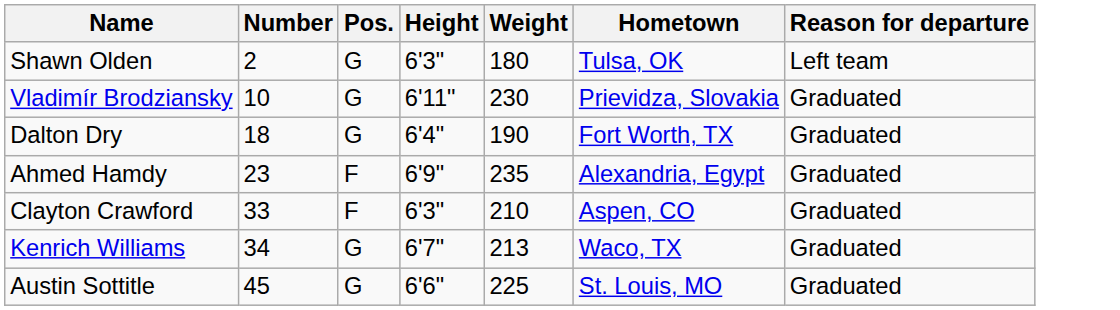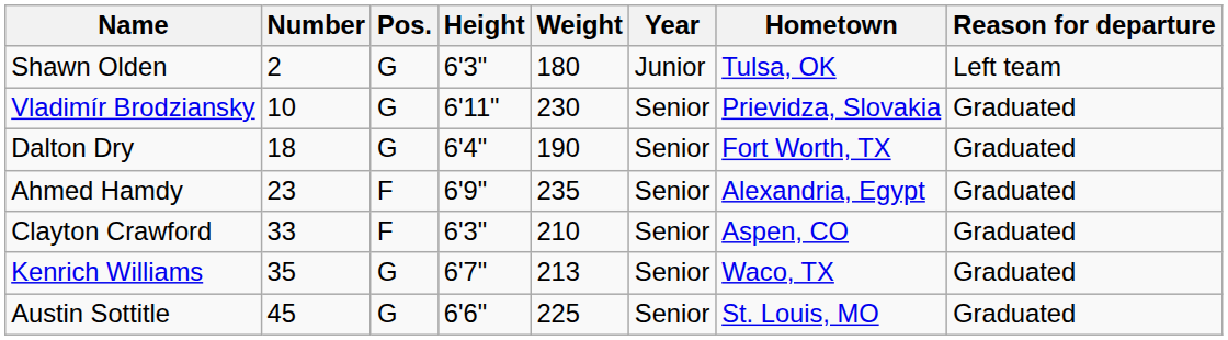 <table class="wikitable sortable" border="1">
 <tr>
 <th>Name</th>
 <th>Number</th>
 <th>Pos.</th>
 <th>Height</th>
 <th>Weight</th>
+<th>Year</th>
 <th>Hometown</th>
 <th class="unsortable">Reason for departure</th>
 </tr>
 <tr>
 <td>Shawn Olden</td>
 <td>2</td>
 <td>G</td>
 <td>6'3"</td>
 <td>180</td>
+<td>Junior</td>
 <td><a href='#'>Tulsa, OK</a></td>
 <td>Left team</td>
 </tr>
 <tr>
 <td><a href='#'>Vladimír Brodziansky</a></td>
 <td>10</td>
 <td>G</td>
 <td>6'11"</td>
 <td>230</td>
+<td>Senior</td>
 <td><a href='#'>Prievidza, Slovakia</a></td>
 <td>Graduated</td>
 </tr>
 <tr>
 <td>Dalton Dry</td>
 <td>18</td>
 <td>G</td>
 <td>6'4"</td>
 <td>190</td>
+<td>Senior</td>
 <td><a href='#'>Fort Worth, TX</a></td>
 <td>Graduated</td>
 </tr>
 <tr>
 <td>Ahmed Hamdy</td>
 <td>23</td>
 <td>F</td>
 <td>6'9"</td>
 <td>235</td>
+<td>Senior</td>
 <td><a href='#'>Alexandria, Egypt</a></td>
 <td>Graduated</td>
 </tr>
 <tr>
 <td>Clayton Crawford</td>
 <td>33</td>
 <td>F</td>
 <td>6'3"</td>
 <td>210</td>
+<td>Senior</td>
 <td><a href='#'>Aspen, CO</a></td>
 <td>Graduated</td>
 </tr>
 <tr>
 <td><a href='#'>Kenrich Williams</a></td>
-<td>34</td>
+<td>35</td>
 <td>G</td>
 <td>6'7"</td>
 <td>213</td>
+<td>Senior</td>
 <td><a href='#'>Waco, TX</a></td>
 <td>Graduated</td>
 </tr>
 <tr>
 <td>Austin Sottitle</td>
 <td>45</td>
 <td>G</td>
 <td>6'6"</td>
 <td>225</td>
+<td>Senior</td>
 <td><a href='#'>St. Louis, MO</a></td>
 <td>Graduated</td>
 </tr>
 </table>
